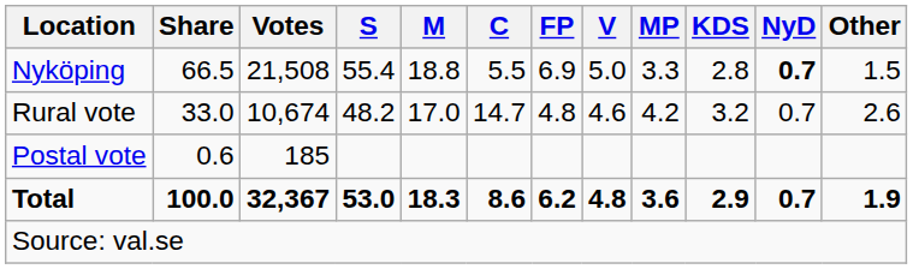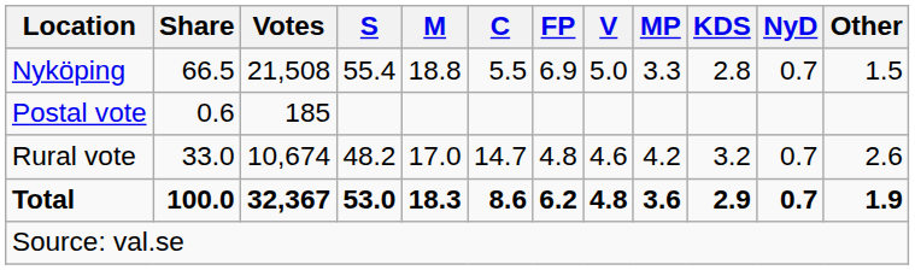 <table class="wikitable sortable" style=text-align:right>
 <tr>
 <th>Location</th>
 <th>Share</th>
 <th>Votes</th>
 <th><a href='#'>S</a></th>
 <th><a href='#'>M</a></th>
 <th><a href='#'>C</a></th>
 <th><a href='#'>FP</a></th>
 <th><a href='#'>V</a></th>
 <th><a href='#'>MP</a></th>
 <th><a href='#'>KDS</a></th>
 <th><a href='#'>NyD</a></th>
 <th>Other</th>
 </tr>
 <tr>
 <td align=left><a href='#'>Nyköping</a></td>
 <td>66.5</td>
 <td>21,508</td>
 <td>55.4</td>
 <td>18.8</td>
 <td>5.5</td>
 <td>6.9</td>
 <td>5.0</td>
 <td>3.3</td>
 <td>2.8</td>
-<td><strong>0.7</strong></td>
+<td>0.7</td>
 <td>1.5</td>
+</tr>
+<tr>
+<td align=left><a href='#'>Postal vote</a></td>
+<td>0.6</td>
+<td>185</td>
+<td></td>
+<td></td>
+<td></td>
+<td></td>
+<td></td>
+<td></td>
+<td></td>
+<td></td>
+<td></td>
 </tr>
 <tr>
 <td align=left>Rural vote</td>
 <td>33.0</td>
 <td>10,674</td>
 <td>48.2</td>
 <td>17.0</td>
 <td>14.7</td>
 <td>4.8</td>
 <td>4.6</td>
 <td>4.2</td>
 <td>3.2</td>
 <td>0.7</td>
 <td>2.6</td>
-</tr>
-<tr>
-<td align=left><a href='#'>Postal vote</a></td>
-<td>0.6</td>
-<td>185</td>
-<td></td>
-<td></td>
-<td></td>
-<td></td>
-<td></td>
-<td></td>
-<td></td>
-<td></td>
-<td></td>
 </tr>
 <tr>
 <td align=left><strong>Total</strong></td>
 <td><strong>100.0</strong></td>
 <td><strong>32,367</strong></td>
 <td><strong>53.0</strong></td>
 <td><strong>18.3</strong></td>
 <td><strong>8.6</strong></td>
 <td><strong>6.2</strong></td>
 <td><strong>4.8</strong></td>
 <td><strong>3.6</strong></td>
 <td><strong>2.9</strong></td>
 <td><strong>0.7</strong></td>
 <td><strong>1.9</strong></td>
 </tr>
 <tr>
 <td align=left colspan=12>Source: val.se </td>
 </tr>
 </table>
